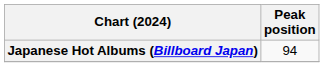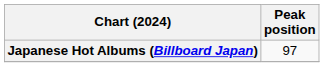 <table class="wikitable sortable plainrowheaders" style="text-align:center">
 <tr>
 <th scope="col">Chart (2024)</th>
 <th scope="col">Peak<br>position</th>
 </tr>
 <tr>
 <th scope="row">Japanese Hot Albums (<em><a href='#'>Billboard Japan</a></em>)</th>
-<td>94</td>
+<td>97</td>
 </tr>
 <tr>
 </tr>
 </table>
